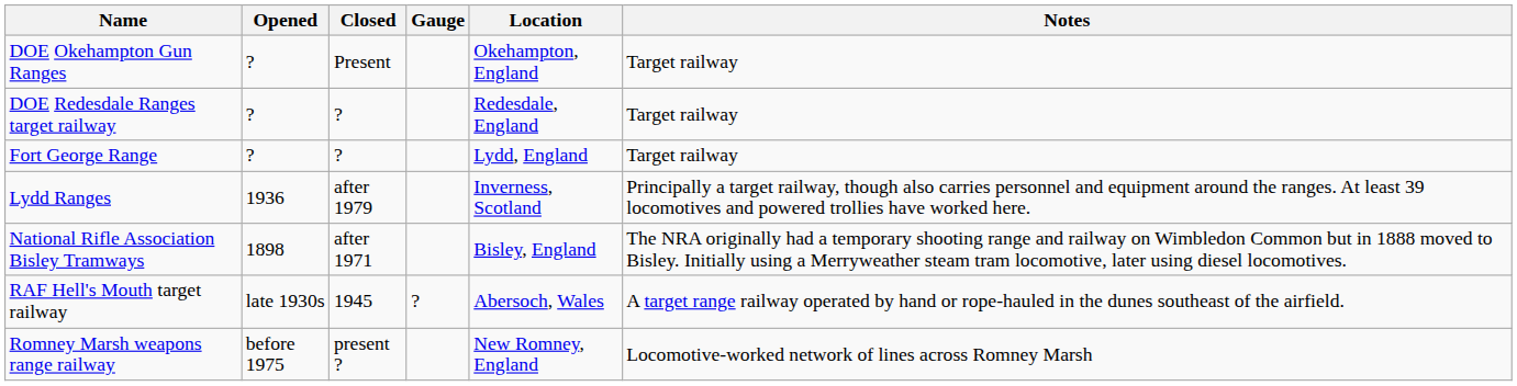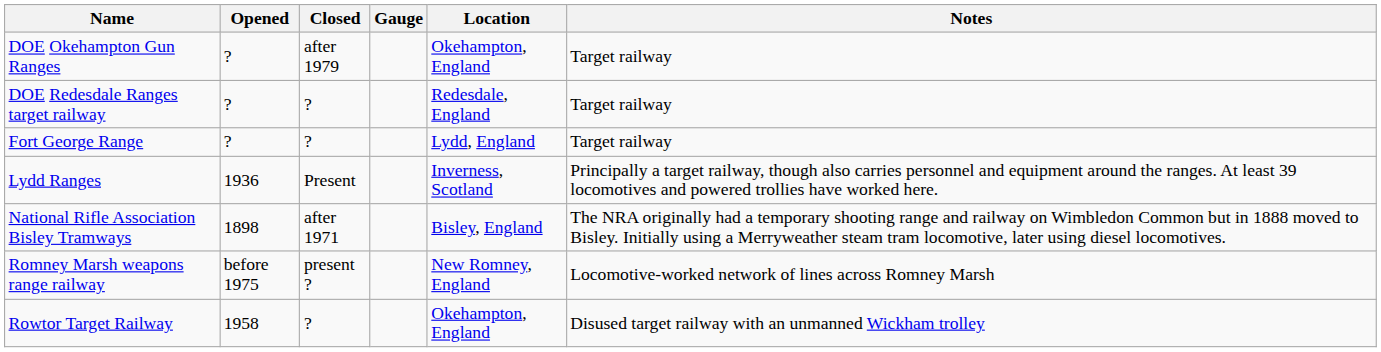 <table class="wikitable">
 <tr>
 <th>Name</th>
 <th>Opened</th>
 <th>Closed</th>
 <th>Gauge</th>
 <th>Location</th>
 <th>Notes</th>
 </tr>
 <tr>
 <td><a href='#'>DOE</a> <a href='#'>Okehampton Gun Ranges</a></td>
 <td>?</td>
-<td>Present</td>
+<td>after 1979</td>
 <td></td>
 <td><a href='#'>Okehampton</a>, <a href='#'>England</a></td>
 <td>Target railway</td>
 </tr>
 <tr>
 <td><a href='#'>DOE</a> <a href='#'>Redesdale Ranges target railway</a></td>
 <td>?</td>
 <td>?</td>
 <td></td>
 <td><a href='#'>Redesdale</a>, <a href='#'>England</a></td>
 <td>Target railway</td>
 </tr>
 <tr>
 <td><a href='#'>Fort George Range</a></td>
 <td>?</td>
 <td>?</td>
 <td></td>
 <td><a href='#'>Lydd</a>, <a href='#'>England</a></td>
 <td>Target railway</td>
 </tr>
 <tr>
 <td><a href='#'>Lydd Ranges</a></td>
 <td>1936</td>
-<td>after 1979</td>
+<td>Present</td>
 <td></td>
 <td><a href='#'>Inverness</a>, <a href='#'>Scotland</a></td>
 <td>Principally a target railway, though also carries personnel and equipment around the ranges. At least 39 locomotives and powered trollies have worked here.</td>
 </tr>
 <tr>
 <td><a href='#'>National Rifle Association</a> <a href='#'>Bisley Tramways</a></td>
 <td>1898</td>
 <td>after 1971</td>
 <td></td>
 <td><a href='#'>Bisley</a>, <a href='#'>England</a></td>
 <td>The NRA originally had a temporary shooting range and railway on Wimbledon Common but in 1888 moved to Bisley. Initially using a Merryweather steam tram locomotive, later using diesel locomotives.</td>
 </tr>
 <tr>
-<td><a href='#'>RAF Hell's Mouth</a> target railway</td>
-<td>late 1930s</td>
-<td>1945</td>
-<td>?</td>
-<td><a href='#'>Abersoch</a>, <a href='#'>Wales</a></td>
-<td>A <a href='#'>target range</a> railway operated by hand or rope-hauled in the dunes southeast of the airfield.</td>
-</tr>
-<tr>
 <td><a href='#'>Romney Marsh weapons range railway</a></td>
 <td>before 1975</td>
 <td>present ?</td>
 <td></td>
 <td><a href='#'>New Romney</a>, <a href='#'>England</a></td>
 <td>Locomotive-worked network of lines across Romney Marsh</td>
 </tr>
+<tr>
+<td><a href='#'>Rowtor Target Railway</a></td>
+<td>1958</td>
+<td>?</td>
+<td></td>
+<td><a href='#'>Okehampton</a>, <a href='#'>England</a></td>
+<td>Disused target railway with an unmanned <a href='#'>Wickham trolley</a></td>
+</tr>
 </table>
